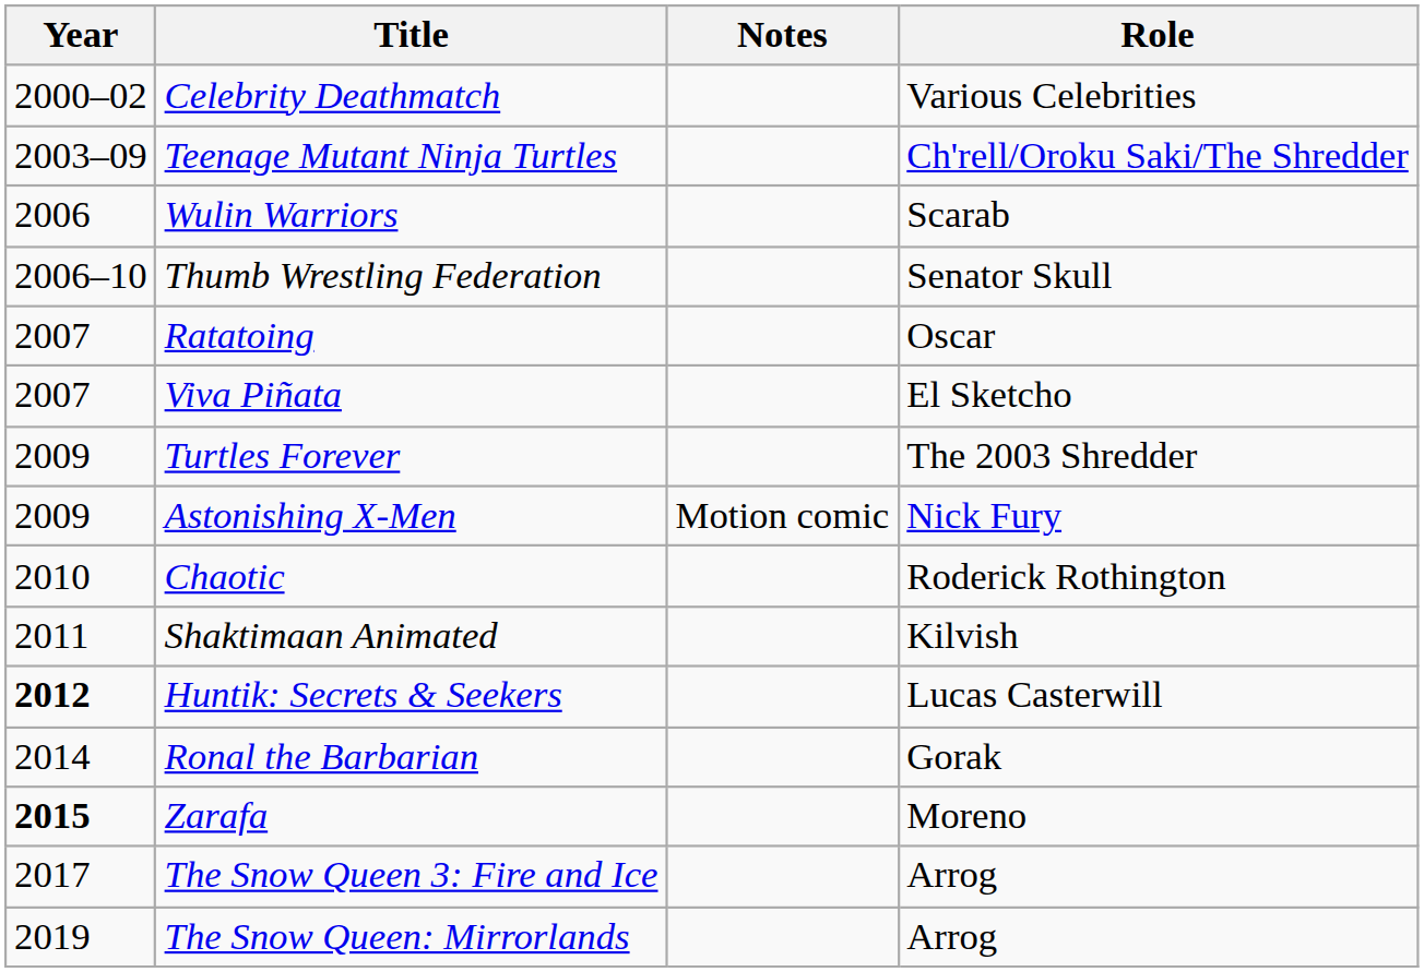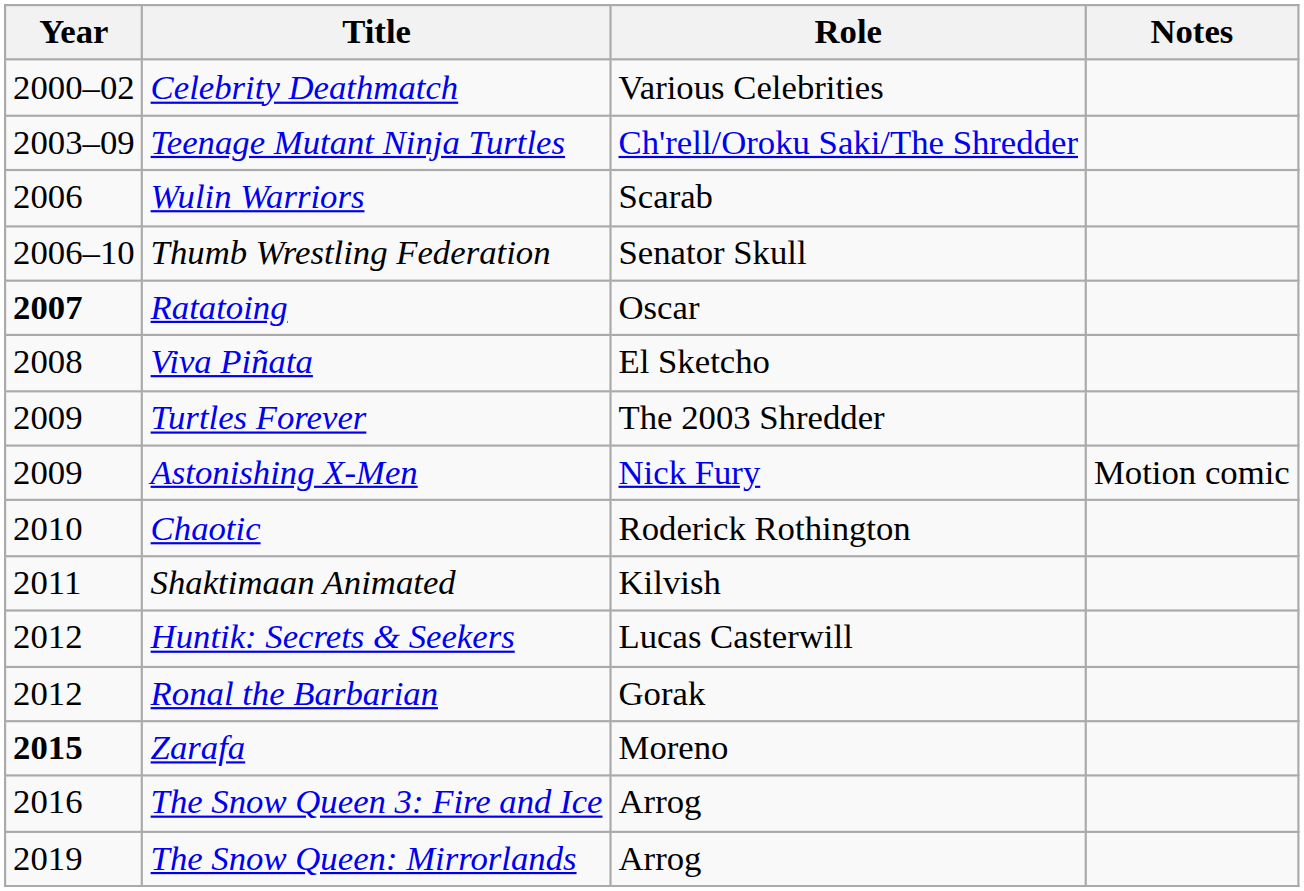 <table class="wikitable">
 <tr>
 <th>Year</th>
 <th>Title</th>
+<th>Role</th>
 <th>Notes</th>
-<th>Role</th>
 </tr>
 <tr>
 <td>2000–02</td>
 <td><em><a href='#'>Celebrity Deathmatch</a></em></td>
+<td>Various Celebrities</td>
 <td></td>
-<td>Various Celebrities</td>
 </tr>
 <tr>
 <td>2003–09</td>
 <td><em><a href='#'>Teenage Mutant Ninja Turtles</a></em></td>
+<td><a href='#'>Ch'rell/Oroku Saki/The Shredder</a></td>
 <td></td>
-<td><a href='#'>Ch'rell/Oroku Saki/The Shredder</a></td>
 </tr>
 <tr>
 <td>2006</td>
 <td><em><a href='#'>Wulin Warriors</a></em></td>
+<td>Scarab</td>
 <td></td>
-<td>Scarab</td>
 </tr>
 <tr>
 <td>2006–10</td>
 <td><em>Thumb Wrestling Federation</em></td>
+<td>Senator Skull</td>
 <td></td>
-<td>Senator Skull</td>
 </tr>
 <tr>
-<td>2007</td>
+<td><strong>2007</strong></td>
 <td><em><a href='#'>Ratatoing</a></em></td>
+<td>Oscar</td>
 <td></td>
-<td>Oscar</td>
 </tr>
 <tr>
-<td>2007</td>
+<td>2008</td>
 <td><em><a href='#'>Viva Piñata</a></em></td>
+<td>El Sketcho</td>
 <td></td>
-<td>El Sketcho</td>
 </tr>
 <tr>
 <td>2009</td>
 <td><em><a href='#'>Turtles Forever</a></em></td>
+<td>The 2003 Shredder</td>
 <td></td>
-<td>The 2003 Shredder</td>
 </tr>
 <tr>
 <td>2009</td>
 <td><em><a href='#'>Astonishing X-Men</a></em></td>
+<td><a href='#'>Nick Fury</a></td>
 <td>Motion comic</td>
-<td><a href='#'>Nick Fury</a></td>
 </tr>
 <tr>
 <td>2010</td>
 <td><em><a href='#'>Chaotic</a></em></td>
+<td>Roderick Rothington</td>
 <td></td>
-<td>Roderick Rothington</td>
 </tr>
 <tr>
 <td>2011</td>
 <td><em>Shaktimaan Animated</em></td>
+<td>Kilvish</td>
 <td></td>
-<td>Kilvish</td>
 </tr>
 <tr>
-<td><strong>2012</strong></td>
+<td>2012</td>
 <td><em><a href='#'>Huntik: Secrets & Seekers</a></em></td>
+<td>Lucas Casterwill</td>
 <td></td>
-<td>Lucas Casterwill</td>
 </tr>
 <tr>
-<td>2014</td>
+<td>2012</td>
 <td><em><a href='#'>Ronal the Barbarian</a></em></td>
+<td>Gorak</td>
 <td></td>
-<td>Gorak</td>
 </tr>
 <tr>
 <td><strong>2015</strong></td>
 <td><em><a href='#'>Zarafa</a></em></td>
+<td>Moreno</td>
 <td></td>
-<td>Moreno</td>
 </tr>
 <tr>
-<td>2017</td>
+<td>2016</td>
 <td><em><a href='#'>The Snow Queen 3: Fire and Ice</a></em></td>
+<td>Arrog</td>
 <td></td>
-<td>Arrog</td>
 </tr>
 <tr>
 <td>2019</td>
 <td><em><a href='#'>The Snow Queen: Mirrorlands</a></em></td>
+<td>Arrog</td>
 <td></td>
-<td>Arrog</td>
 </tr>
 </table>
